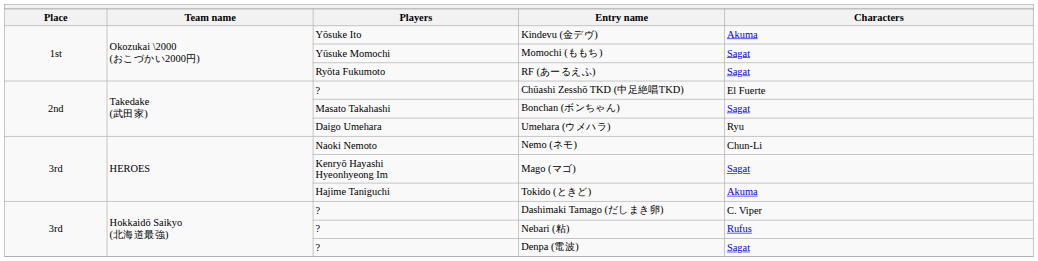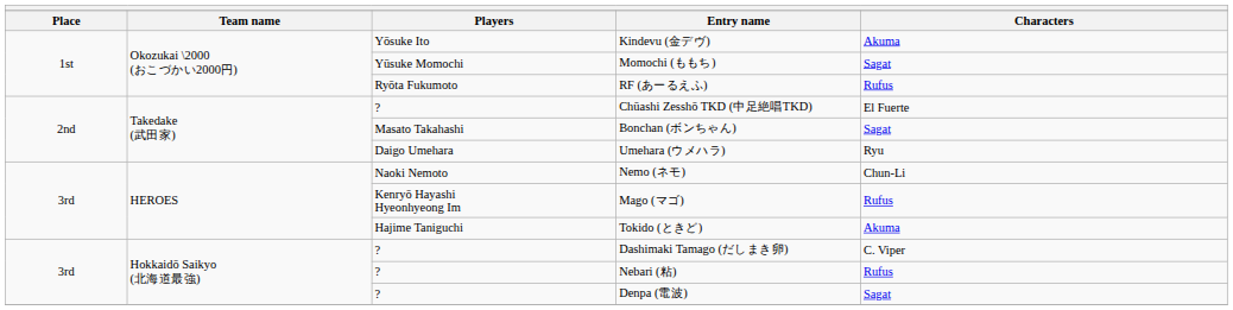 <table class="wikitable" width=100%>
 <tr>
 <th colspan=5></th>
 </tr>
 <tr bgcolor="#dddddd">
 </tr>
 <tr>
 <th width=10%>Place</th>
 <th width=20%>Team name</th>
 <th width=20%>Players</th>
 <th width=20%>Entry name</th>
 <th width=30%>Characters</th>
 </tr>
 <tr>
 <td align=center rowspan="3">1st</td>
 <td rowspan="3">Okozukai \2000<br>(おこづかい2000円)</td>
 <td>Yōsuke Ito</td>
 <td>Kindevu (金デヴ)</td>
 <td><a href='#'>Akuma</a></td>
 </tr>
 <tr>
 <td>Yūsuke Momochi</td>
 <td>Momochi (ももち)</td>
 <td><a href='#'>Sagat</a></td>
 </tr>
 <tr>
 <td>Ryōta Fukumoto</td>
 <td>RF (あーるえふ)</td>
-<td><a href='#'>Sagat</a></td>
+<td><a href='#'>Rufus</a></td>
 </tr>
 <tr>
 <td align=center rowspan="3">2nd</td>
 <td rowspan="3">Takedake<br>(武田家)</td>
 <td>?</td>
 <td>Chūashi Zesshō TKD (中足絶唱TKD)</td>
 <td>El Fuerte</td>
 </tr>
 <tr>
 <td>Masato Takahashi</td>
 <td>Bonchan (ボンちゃん)</td>
 <td><a href='#'>Sagat</a></td>
 </tr>
 <tr>
 <td>Daigo Umehara</td>
 <td>Umehara (ウメハラ)</td>
 <td>Ryu</td>
 </tr>
 <tr>
 <td align=center rowspan="3">3rd</td>
 <td rowspan="3">HEROES</td>
 <td>Naoki Nemoto</td>
 <td>Nemo (ネモ)</td>
 <td>Chun-Li</td>
 </tr>
 <tr>
 <td>Kenryō Hayashi<br>Hyeonhyeong Im</td>
 <td>Mago (マゴ)</td>
-<td><a href='#'>Sagat</a></td>
+<td><a href='#'>Rufus</a></td>
 </tr>
 <tr>
 <td>Hajime Taniguchi</td>
 <td>Tokido (ときど)</td>
 <td><a href='#'>Akuma</a></td>
 </tr>
 <tr>
 <td align=center rowspan="3">3rd</td>
 <td rowspan="3">Hokkaidō Saikyo<br>(北海道最強)</td>
 <td>?</td>
 <td>Dashimaki Tamago (だしまき卵)</td>
 <td>C. Viper</td>
 </tr>
 <tr>
 <td>?</td>
 <td>Nebari (粘)</td>
 <td><a href='#'>Rufus</a></td>
 </tr>
 <tr>
 <td>?</td>
 <td>Denpa (電波)</td>
 <td><a href='#'>Sagat</a></td>
 </tr>
 <tr>
 </tr>
 </table>
